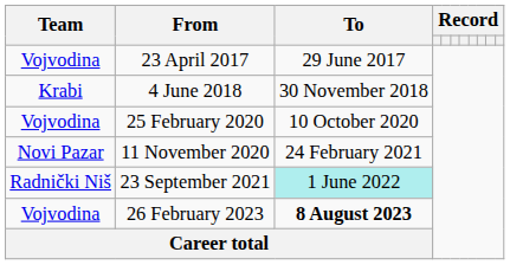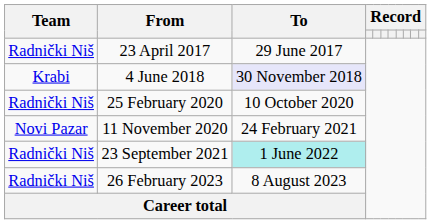 <table class="wikitable" style="text-align:center">
 <tr>
 <th rowspan=2>Team</th>
 <th rowspan=2>From</th>
 <th rowspan=2>To</th>
 <th colspan=8>Record</th>
 </tr>
 <tr>
 <th></th>
 <th></th>
 <th></th>
 <th></th>
 <th></th>
 <th></th>
 <th></th>
 <th></th>
 </tr>
 <tr>
-<td><a href='#'>Vojvodina</a></td>
+<td><a href='#'>Radnički Niš</a></td>
 <td>23 April 2017</td>
 <td>29 June 2017<br></td>
 </tr>
 <tr>
 <td><a href='#'>Krabi</a></td>
 <td>4 June 2018</td>
-<td>30 November 2018<br></td>
+<td style="background: lavender;">30 November 2018<br></td>
 </tr>
 <tr>
-<td><a href='#'>Vojvodina</a></td>
+<td><a href='#'>Radnički Niš</a></td>
 <td>25 February 2020</td>
 <td>10 October 2020<br></td>
 </tr>
 <tr>
 <td><a href='#'>Novi Pazar</a></td>
 <td>11 November 2020</td>
 <td>24 February 2021<br></td>
 </tr>
 <tr>
 <td><a href='#'>Radnički Niš</a></td>
 <td>23 September 2021</td>
 <td style="background: paleturquoise;">1 June 2022<br></td>
 </tr>
 <tr>
-<td><a href='#'>Vojvodina</a></td>
+<td><a href='#'>Radnički Niš</a></td>
 <td>26 February 2023</td>
-<td><strong>8 August 2023<br></strong></td>
+<td>8 August 2023<br></td>
 </tr>
 <tr>
 <th colspan=3>Career total<br></th>
 </tr>
 </table>
